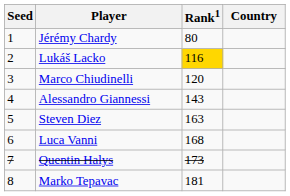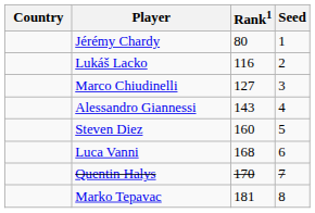 <table class="sortable wikitable">
 <tr>
-<th>Seed</th>
+<th width="70">Country</th>
 <th width="175">Player</th>
 <th>Rank<sup>1</sup></th>
-<th width="70">Country</th>
+<th>Seed</th>
 </tr>
 <tr>
-<td>1</td>
+<td></td>
 <td><a href='#'>Jérémy Chardy</a></td>
 <td>80</td>
-<td></td>
+<td>1</td>
 </tr>
 <tr>
+<td></td>
+<td><a href='#'>Lukáš Lacko</a></td>
+<td>116</td>
 <td>2</td>
-<td><a href='#'>Lukáš Lacko</a></td>
-<td style="background: gold;">116</td>
-<td></td>
 </tr>
 <tr>
+<td></td>
+<td><a href='#'>Marco Chiudinelli</a></td>
+<td>127</td>
 <td>3</td>
-<td><a href='#'>Marco Chiudinelli</a></td>
-<td>120</td>
-<td></td>
 </tr>
 <tr>
-<td>4</td>
+<td></td>
 <td><a href='#'>Alessandro Giannessi</a></td>
 <td>143</td>
-<td></td>
+<td>4</td>
 </tr>
 <tr>
+<td></td>
+<td><a href='#'>Steven Diez</a></td>
+<td>160</td>
 <td>5</td>
-<td><a href='#'>Steven Diez</a></td>
-<td>163</td>
-<td></td>
 </tr>
 <tr>
-<td>6</td>
+<td></td>
 <td><a href='#'>Luca Vanni</a></td>
 <td>168</td>
-<td></td>
+<td>6</td>
 </tr>
 <tr>
+<td></td>
+<td><s><a href='#'>Quentin Halys</a></s></td>
+<td><s>170</s></td>
 <td><s>7</s></td>
-<td><s><a href='#'>Quentin Halys</a></s></td>
-<td><s>173</s></td>
-<td></td>
 </tr>
 <tr>
-<td>8</td>
+<td></td>
 <td><a href='#'>Marko Tepavac</a></td>
 <td>181</td>
-<td></td>
+<td>8</td>
 </tr>
 </table>
